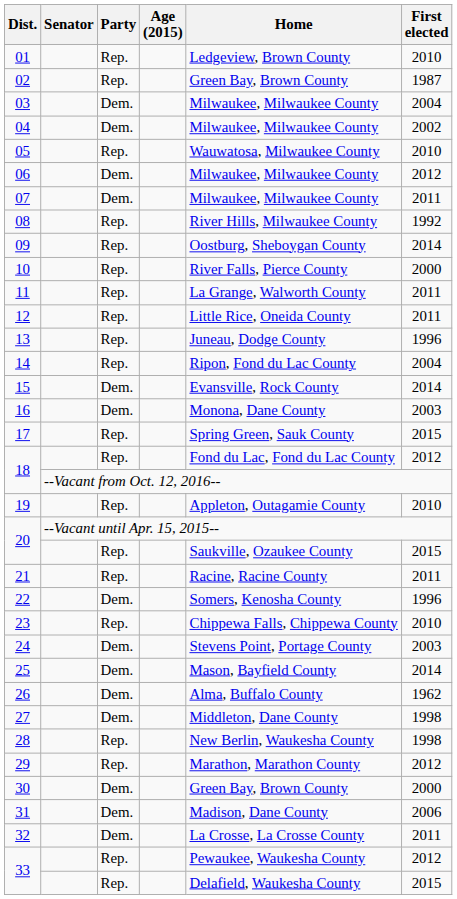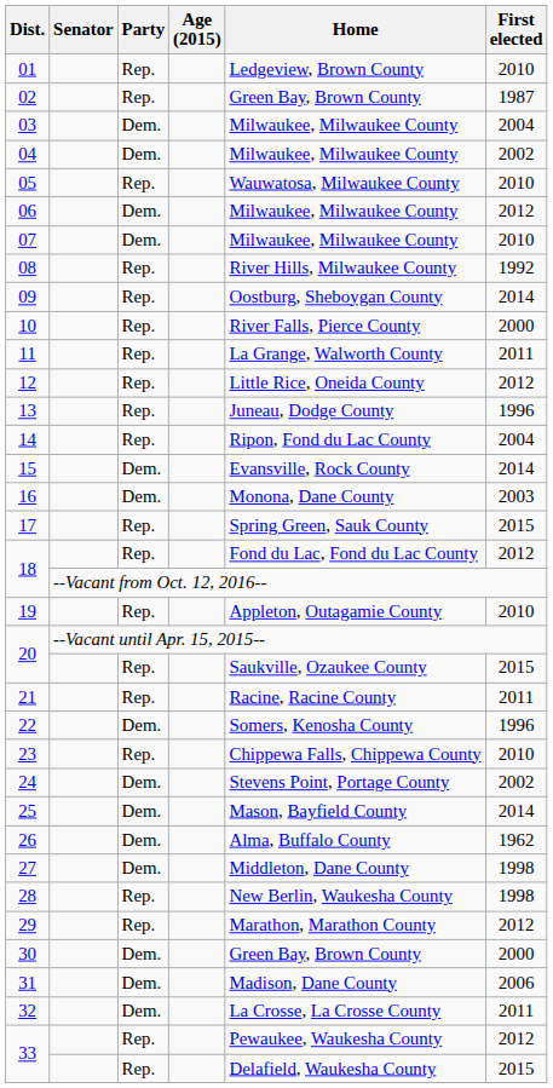 <table class="wikitable sortable">
 <tr>
 <th>Dist.</th>
 <th>Senator</th>
 <th>Party</th>
 <th>Age<br>(2015)</th>
 <th>Home</th>
 <th>First<br>elected</th>
 </tr>
 <tr>
 <td align="center"><a href='#'>01</a></td>
 <td></td>
 <td>Rep.</td>
 <td align="center"></td>
 <td><a href='#'>Ledgeview</a>, <a href='#'>Brown County</a></td>
 <td align="center">2010</td>
 </tr>
 <tr>
 <td align="center"><a href='#'>02</a></td>
 <td></td>
 <td>Rep.</td>
 <td align="center"></td>
 <td><a href='#'>Green Bay</a>, <a href='#'>Brown County</a></td>
 <td align="center">1987</td>
 </tr>
 <tr>
 <td align="center"><a href='#'>03</a></td>
 <td></td>
 <td>Dem.</td>
 <td align="center"></td>
 <td><a href='#'>Milwaukee</a>, <a href='#'>Milwaukee County</a></td>
 <td align="center">2004</td>
 </tr>
 <tr>
 <td align="center"><a href='#'>04</a></td>
 <td></td>
 <td>Dem.</td>
 <td align="center"></td>
 <td><a href='#'>Milwaukee</a>, <a href='#'>Milwaukee County</a></td>
 <td align="center">2002</td>
 </tr>
 <tr>
 <td align="center"><a href='#'>05</a></td>
 <td></td>
 <td>Rep.</td>
 <td align="center"></td>
 <td><a href='#'>Wauwatosa</a>, <a href='#'>Milwaukee County</a></td>
 <td align="center">2010</td>
 </tr>
 <tr>
 <td align="center"><a href='#'>06</a></td>
 <td></td>
 <td>Dem.</td>
 <td align="center"></td>
 <td><a href='#'>Milwaukee</a>, <a href='#'>Milwaukee County</a></td>
 <td align="center">2012</td>
 </tr>
 <tr>
 <td align="center"><a href='#'>07</a></td>
 <td></td>
 <td>Dem.</td>
 <td align="center"></td>
 <td><a href='#'>Milwaukee</a>, <a href='#'>Milwaukee County</a></td>
-<td align="center">2011</td>
+<td align="center">2010</td>
 </tr>
 <tr>
 <td align="center"><a href='#'>08</a></td>
 <td></td>
 <td>Rep.</td>
 <td align="center"></td>
 <td><a href='#'>River Hills</a>, <a href='#'>Milwaukee County</a></td>
 <td align="center">1992</td>
 </tr>
 <tr>
 <td align="center"><a href='#'>09</a></td>
 <td></td>
 <td>Rep.</td>
 <td align="center"></td>
 <td><a href='#'>Oostburg</a>, <a href='#'>Sheboygan County</a></td>
 <td align="center">2014</td>
 </tr>
 <tr>
 <td align="center"><a href='#'>10</a></td>
 <td></td>
 <td>Rep.</td>
 <td align="center"></td>
 <td><a href='#'>River Falls</a>, <a href='#'>Pierce County</a></td>
 <td align="center">2000</td>
 </tr>
 <tr>
 <td align="center"><a href='#'>11</a></td>
 <td></td>
 <td>Rep.</td>
 <td align="center"></td>
 <td><a href='#'>La Grange</a>, <a href='#'>Walworth County</a></td>
 <td align="center">2011</td>
 </tr>
 <tr>
 <td align="center"><a href='#'>12</a></td>
 <td></td>
 <td>Rep.</td>
 <td align="center"></td>
 <td><a href='#'>Little Rice</a>, <a href='#'>Oneida County</a></td>
-<td align="center">2011</td>
+<td align="center">2012</td>
 </tr>
 <tr>
 <td align="center"><a href='#'>13</a></td>
 <td></td>
 <td>Rep.</td>
 <td align="center"></td>
 <td><a href='#'>Juneau</a>, <a href='#'>Dodge County</a></td>
 <td align="center">1996</td>
 </tr>
 <tr>
 <td align="center"><a href='#'>14</a></td>
 <td></td>
 <td>Rep.</td>
 <td align="center"></td>
 <td><a href='#'>Ripon</a>, <a href='#'>Fond du Lac County</a></td>
 <td align="center">2004</td>
 </tr>
 <tr>
 <td align="center"><a href='#'>15</a></td>
 <td></td>
 <td>Dem.</td>
 <td align="center"></td>
 <td><a href='#'>Evansville</a>, <a href='#'>Rock County</a></td>
 <td align="center">2014</td>
 </tr>
 <tr>
 <td align="center"><a href='#'>16</a></td>
 <td></td>
 <td>Dem.</td>
 <td align="center"></td>
 <td><a href='#'>Monona</a>, <a href='#'>Dane County</a></td>
 <td align="center">2003</td>
 </tr>
 <tr>
 <td align="center"><a href='#'>17</a></td>
 <td></td>
 <td>Rep.</td>
 <td align="center"></td>
 <td><a href='#'>Spring Green</a>, <a href='#'>Sauk County</a></td>
 <td align="center">2015</td>
 </tr>
 <tr>
 <td rowspan="2" align="center"><a href='#'>18</a></td>
 <td> </td>
 <td>Rep.</td>
 <td align="center"></td>
 <td><a href='#'>Fond du Lac</a>, <a href='#'>Fond du Lac County</a></td>
 <td align="center">2012</td>
 </tr>
 <tr>
 <td colspan="5"><em>--Vacant from Oct. 12, 2016--</em></td>
 </tr>
 <tr>
 <td align="center"><a href='#'>19</a></td>
 <td></td>
 <td>Rep.</td>
 <td align="center"></td>
 <td><a href='#'>Appleton</a>, <a href='#'>Outagamie County</a></td>
 <td align="center">2010</td>
 </tr>
 <tr>
 <td rowspan="2" align="center"><a href='#'>20</a></td>
 <td colspan="5"><em>--Vacant until Apr. 15, 2015--</em></td>
 </tr>
 <tr>
 <td> </td>
 <td>Rep.</td>
 <td align="center"></td>
 <td><a href='#'>Saukville</a>, <a href='#'>Ozaukee County</a></td>
 <td align="center">2015</td>
 </tr>
 <tr>
 <td align="center"><a href='#'>21</a></td>
 <td></td>
 <td>Rep.</td>
 <td align="center"></td>
 <td><a href='#'>Racine</a>, <a href='#'>Racine County</a></td>
 <td align="center">2011</td>
 </tr>
 <tr>
 <td align="center"><a href='#'>22</a></td>
 <td></td>
 <td>Dem.</td>
 <td align="center"></td>
 <td><a href='#'>Somers</a>, <a href='#'>Kenosha County</a></td>
 <td align="center">1996</td>
 </tr>
 <tr>
 <td align="center"><a href='#'>23</a></td>
 <td></td>
 <td>Rep.</td>
 <td align="center"></td>
 <td><a href='#'>Chippewa Falls</a>, <a href='#'>Chippewa County</a></td>
 <td align="center">2010</td>
 </tr>
 <tr>
 <td align="center"><a href='#'>24</a></td>
 <td></td>
 <td>Dem.</td>
 <td align="center"></td>
 <td><a href='#'>Stevens Point</a>, <a href='#'>Portage County</a></td>
-<td align="center">2003</td>
+<td align="center">2002</td>
 </tr>
 <tr>
 <td align="center"><a href='#'>25</a></td>
 <td></td>
 <td>Dem.</td>
 <td align="center"></td>
 <td><a href='#'>Mason</a>, <a href='#'>Bayfield County</a></td>
 <td align="center">2014</td>
 </tr>
 <tr>
 <td align="center"><a href='#'>26</a></td>
 <td></td>
 <td>Dem.</td>
 <td align="center"></td>
 <td><a href='#'>Alma</a>, <a href='#'>Buffalo County</a></td>
 <td align="center">1962</td>
 </tr>
 <tr>
 <td align="center"><a href='#'>27</a></td>
 <td></td>
 <td>Dem.</td>
 <td align="center"></td>
 <td><a href='#'>Middleton</a>, <a href='#'>Dane County</a></td>
 <td align="center">1998</td>
 </tr>
 <tr>
 <td align="center"><a href='#'>28</a></td>
 <td></td>
 <td>Rep.</td>
 <td align="center"></td>
 <td><a href='#'>New Berlin</a>, <a href='#'>Waukesha County</a></td>
 <td align="center">1998</td>
 </tr>
 <tr>
 <td align="center"><a href='#'>29</a></td>
 <td></td>
 <td>Rep.</td>
 <td align="center"></td>
 <td><a href='#'>Marathon</a>, <a href='#'>Marathon County</a></td>
 <td align="center">2012</td>
 </tr>
 <tr>
 <td align="center"><a href='#'>30</a></td>
 <td></td>
 <td>Dem.</td>
 <td align="center"></td>
 <td><a href='#'>Green Bay</a>, <a href='#'>Brown County</a></td>
 <td align="center">2000</td>
 </tr>
 <tr>
 <td align="center"><a href='#'>31</a></td>
 <td></td>
 <td>Dem.</td>
 <td align="center"></td>
 <td><a href='#'>Madison</a>, <a href='#'>Dane County</a></td>
 <td align="center">2006</td>
 </tr>
 <tr>
 <td align="center"><a href='#'>32</a></td>
 <td></td>
 <td>Dem.</td>
 <td align="center"></td>
 <td><a href='#'>La Crosse</a>, <a href='#'>La Crosse County</a></td>
 <td align="center">2011</td>
 </tr>
 <tr>
 <td rowspan="2" align="center"><a href='#'>33</a></td>
 <td> </td>
 <td>Rep.</td>
 <td align="center"></td>
 <td><a href='#'>Pewaukee</a>, <a href='#'>Waukesha County</a></td>
 <td align="center">2012</td>
 </tr>
 <tr>
 <td> </td>
 <td>Rep.</td>
 <td align="center"></td>
 <td><a href='#'>Delafield</a>, <a href='#'>Waukesha County</a></td>
 <td align="center">2015</td>
 </tr>
 </table>
